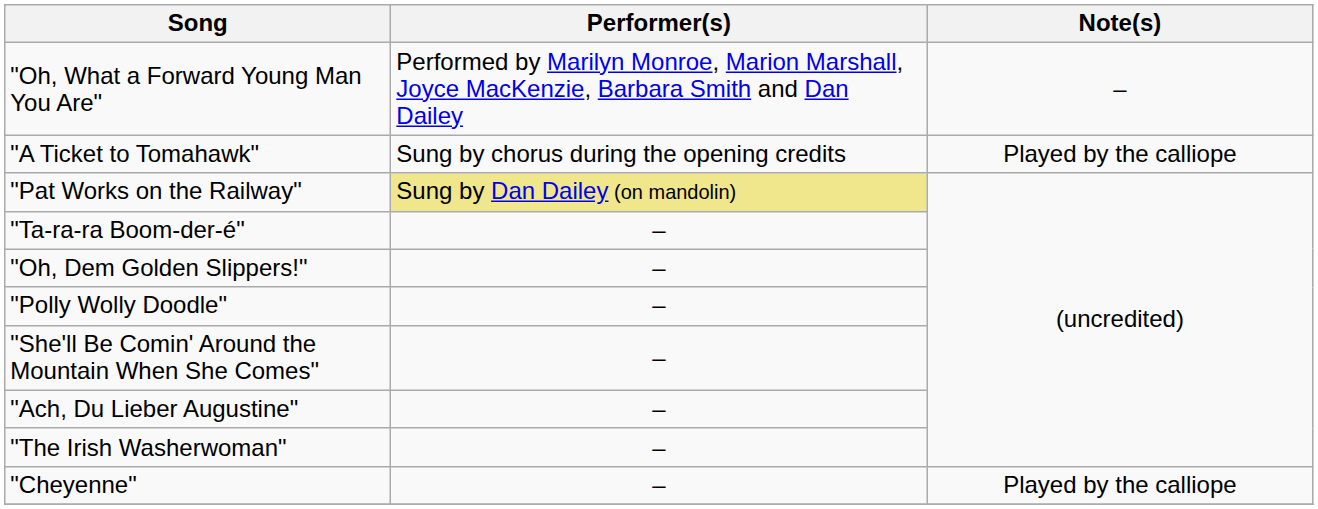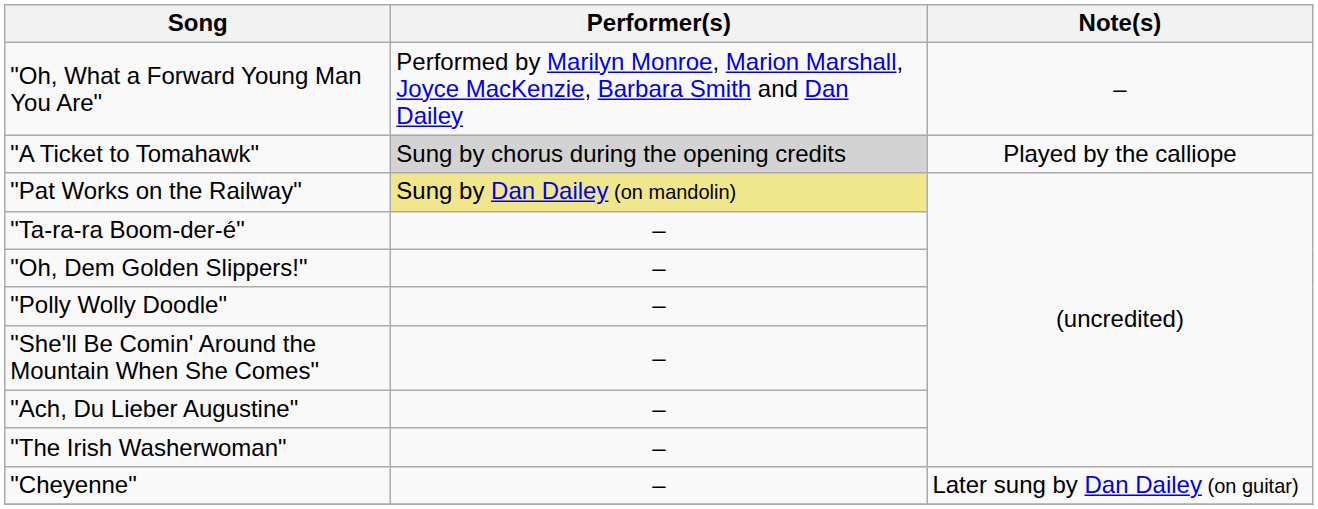 <table class="wikitable">
 <tr>
 <th style="text-align:center; width:250px;">Song</th>
 <th style="text-align:center; width:350px;">Performer(s)</th>
 <th style="text-align:center; width:250px;">Note(s)</th>
 </tr>
 <tr>
 <td>"Oh, What a Forward Young Man You Are"</td>
 <td>Performed by <a href='#'>Marilyn Monroe</a>, <a href='#'>Marion Marshall</a>, <a href='#'>Joyce MacKenzie</a>, <a href='#'>Barbara Smith</a> and <a href='#'>Dan Dailey</a></td>
 <td style="text-align:center;">–</td>
 </tr>
 <tr>
 <td>"A Ticket to Tomahawk"</td>
-<td>Sung by chorus during the opening credits</td>
+<td style="background: lightgrey;">Sung by chorus during the opening credits</td>
 <td style="text-align:center;">Played by the calliope</td>
 </tr>
 <tr>
 <td>"Pat Works on the Railway"</td>
 <td style="background: khaki;">Sung by <a href='#'>Dan Dailey</a><small> (on mandolin)</small></td>
 <td rowspan="7" style="text-align:center;">(uncredited)</td>
 </tr>
 <tr>
 <td>"Ta-ra-ra Boom-der-é"</td>
 <td style="text-align:center;">–</td>
 </tr>
 <tr>
 <td>"Oh, Dem Golden Slippers!"</td>
 <td style="text-align:center;">–</td>
 </tr>
 <tr>
 <td>"Polly Wolly Doodle"</td>
 <td style="text-align:center;">–</td>
 </tr>
 <tr>
 <td>"She'll Be Comin' Around the Mountain When She Comes"</td>
 <td style="text-align:center;">–</td>
 </tr>
 <tr>
 <td>"Ach, Du Lieber Augustine"</td>
 <td style="text-align:center;">–</td>
 </tr>
 <tr>
 <td>"The Irish Washerwoman"</td>
 <td style="text-align:center;">–</td>
 </tr>
 <tr>
 <td>"Cheyenne"</td>
 <td style="text-align:center;">–</td>
-<td style="text-align:center;">Played by the calliope</td>
+<td>Later sung by <a href='#'>Dan Dailey</a><small> (on guitar)</small></td>
 </tr>
 <tr>
 </tr>
 </table>
